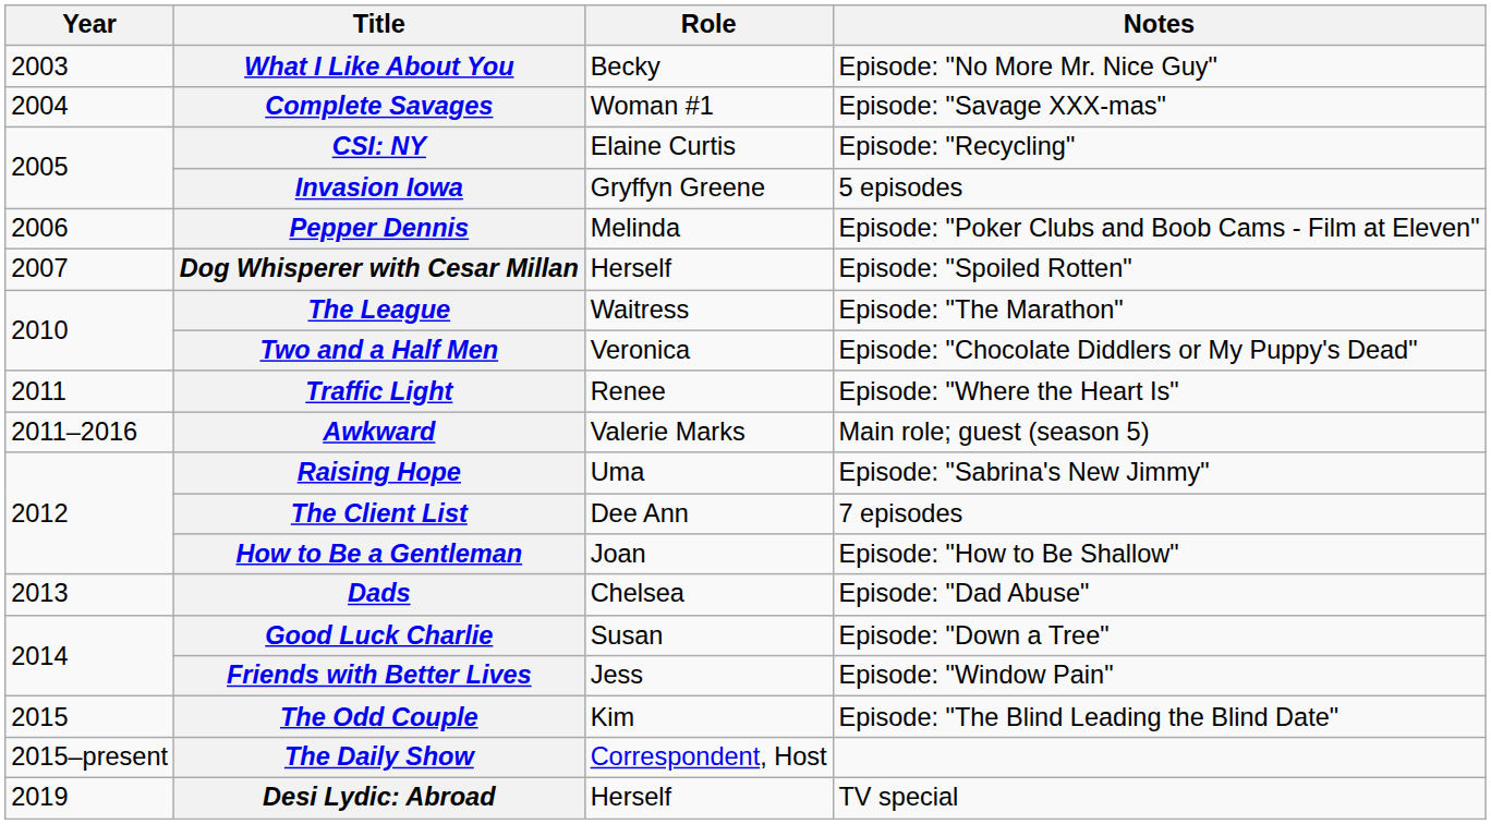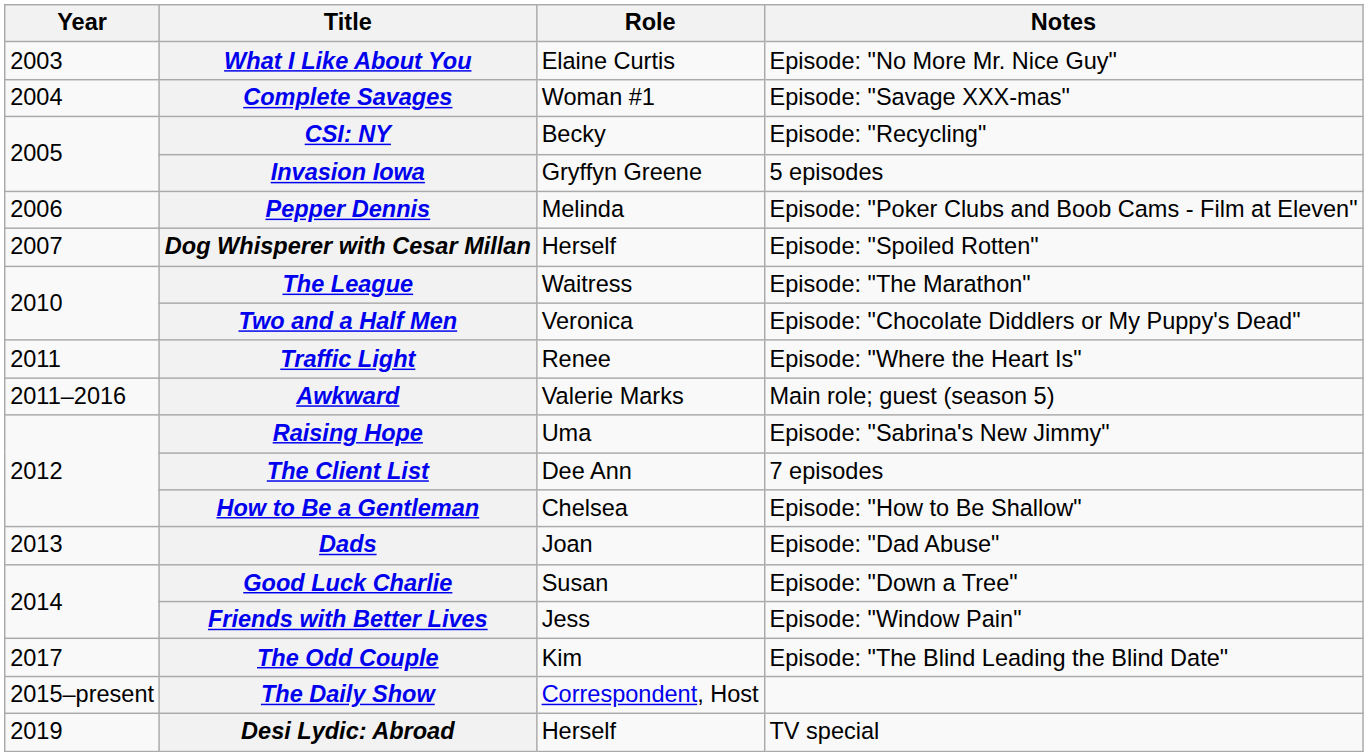 <table class="wikitable sortable plainrowheaders">
 <tr>
 <th scope="col">Year</th>
 <th scope="col">Title</th>
 <th scope="col">Role</th>
 <th scope="col" class="unsortable">Notes</th>
 </tr>
 <tr>
 <td>2003</td>
 <th scope="row"><em><a href='#'>What I Like About You</a></em></th>
-<td>Becky</td>
+<td>Elaine Curtis</td>
 <td>Episode: "No More Mr. Nice Guy"</td>
 </tr>
 <tr>
 <td>2004</td>
 <th scope="row"><em><a href='#'>Complete Savages</a></em></th>
 <td>Woman #1</td>
 <td>Episode: "Savage XXX-mas"</td>
 </tr>
 <tr>
 <td rowspan="2">2005</td>
 <th scope="row"><em><a href='#'>CSI: NY</a></em></th>
-<td>Elaine Curtis</td>
+<td>Becky</td>
 <td>Episode: "Recycling"</td>
 </tr>
 <tr>
 <th scope="row"><em><a href='#'>Invasion Iowa</a></em></th>
 <td>Gryffyn Greene</td>
 <td>5 episodes</td>
 </tr>
 <tr>
 <td>2006</td>
 <th scope="row"><em><a href='#'>Pepper Dennis</a></em></th>
 <td>Melinda</td>
 <td>Episode: "Poker Clubs and Boob Cams - Film at Eleven"</td>
 </tr>
 <tr>
 <td>2007</td>
 <th scope="row"><em>Dog Whisperer with Cesar Millan</em></th>
 <td>Herself</td>
 <td>Episode: "Spoiled Rotten"</td>
 </tr>
 <tr>
 <td rowspan="2">2010</td>
 <th scope="row"><em><a href='#'>The League</a></em></th>
 <td>Waitress</td>
 <td>Episode: "The Marathon"</td>
 </tr>
 <tr>
 <th scope="row"><em><a href='#'>Two and a Half Men</a></em></th>
 <td>Veronica</td>
 <td>Episode: "Chocolate Diddlers or My Puppy's Dead"</td>
 </tr>
 <tr>
 <td>2011</td>
 <th scope="row"><em><a href='#'>Traffic Light</a></em></th>
 <td>Renee</td>
 <td>Episode: "Where the Heart Is"</td>
 </tr>
 <tr>
 <td>2011–2016</td>
 <th scope="row"><em><a href='#'>Awkward</a></em></th>
 <td>Valerie Marks</td>
 <td>Main role; guest (season 5)</td>
 </tr>
 <tr>
 <td rowspan="3">2012</td>
 <th scope="row"><em><a href='#'>Raising Hope</a></em></th>
 <td>Uma</td>
 <td>Episode: "Sabrina's New Jimmy"</td>
 </tr>
 <tr>
 <th scope="row"><em><a href='#'>The Client List</a></em></th>
 <td>Dee Ann</td>
 <td>7 episodes</td>
 </tr>
 <tr>
 <th scope="row"><em><a href='#'>How to Be a Gentleman</a></em></th>
-<td>Joan</td>
+<td>Chelsea</td>
 <td>Episode: "How to Be Shallow"</td>
 </tr>
 <tr>
 <td>2013</td>
 <th scope="row"><em><a href='#'>Dads</a></em></th>
-<td>Chelsea</td>
+<td>Joan</td>
 <td>Episode: "Dad Abuse"</td>
 </tr>
 <tr>
 <td rowspan="2">2014</td>
 <th scope="row"><em><a href='#'>Good Luck Charlie</a></em></th>
 <td>Susan</td>
 <td>Episode: "Down a Tree"</td>
 </tr>
 <tr>
 <th scope="row"><em><a href='#'>Friends with Better Lives</a></em></th>
 <td>Jess</td>
 <td>Episode: "Window Pain"</td>
 </tr>
 <tr>
-<td>2015</td>
+<td>2017</td>
 <th scope="row"><em><a href='#'>The Odd Couple</a></em></th>
 <td>Kim</td>
 <td>Episode: "The Blind Leading the Blind Date"</td>
 </tr>
 <tr>
 <td>2015–present</td>
 <th scope="row"><em><a href='#'>The Daily Show</a></em></th>
 <td><a href='#'>Correspondent</a>, Host</td>
 <td></td>
 </tr>
 <tr>
 <td>2019</td>
 <th scope="row"><em>Desi Lydic: Abroad</em></th>
 <td>Herself</td>
 <td>TV special</td>
 </tr>
 </table>
